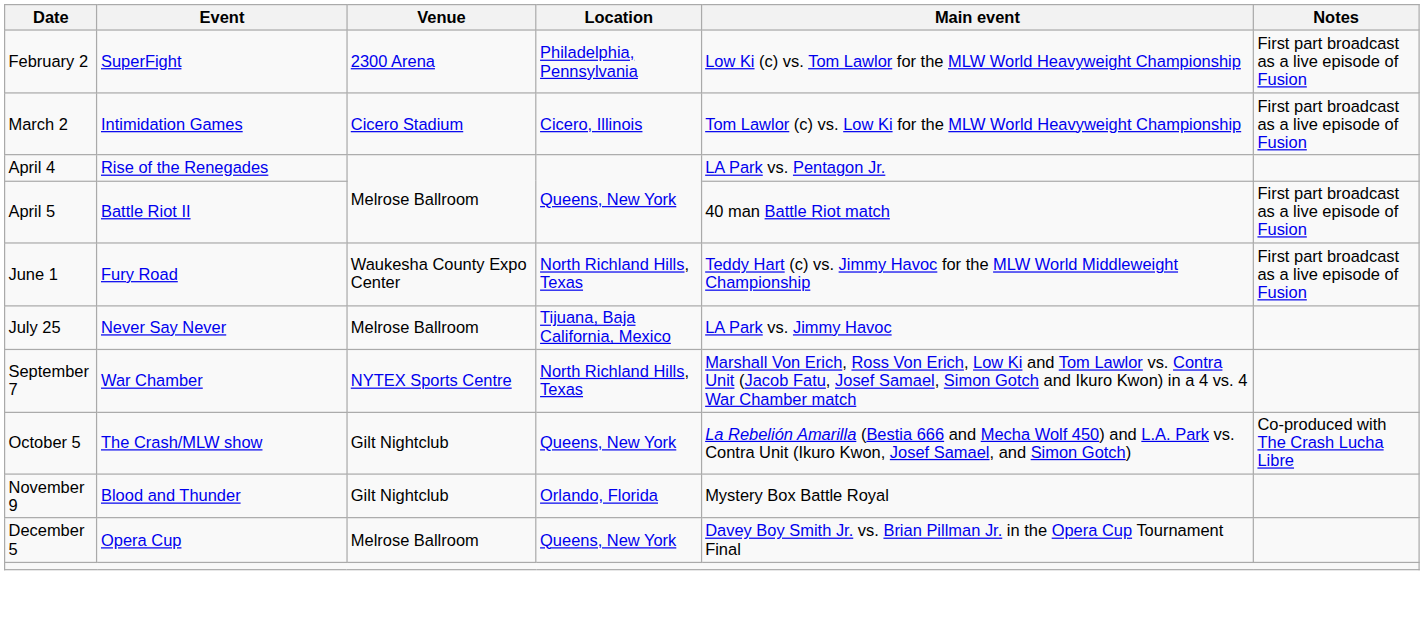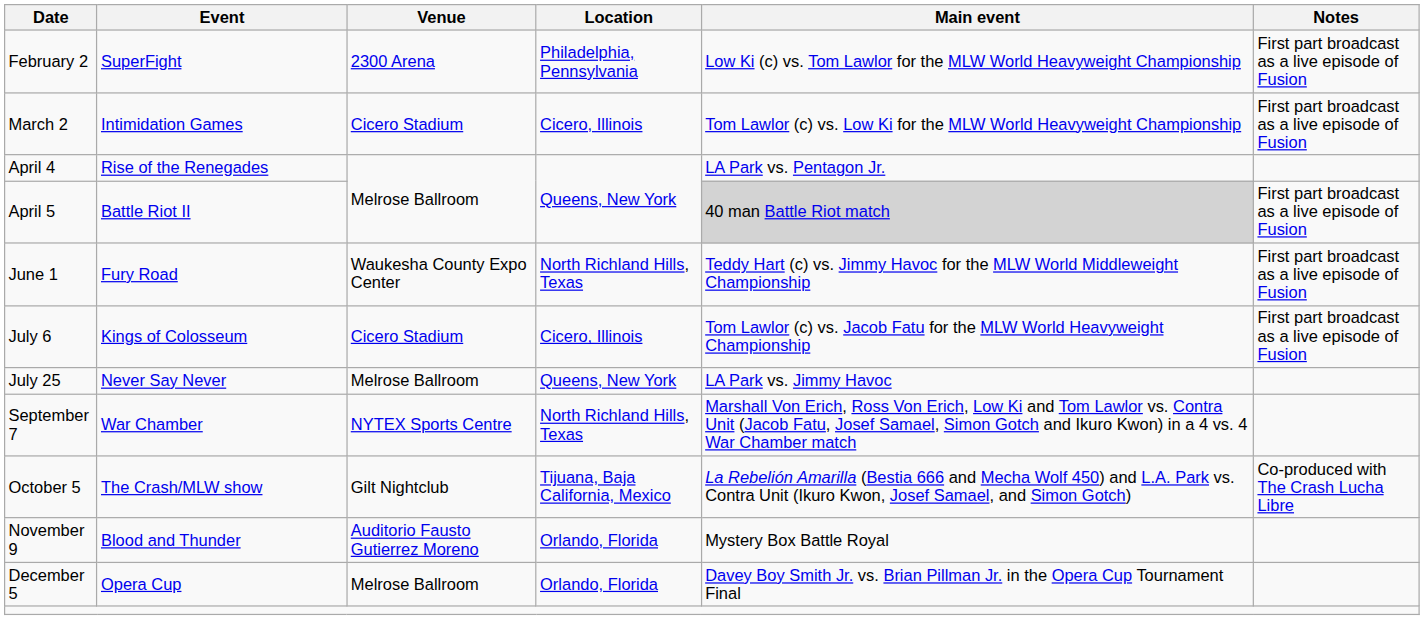 <table class="sortable wikitable succession-box" style="font-size:85%; font-size:85%">
 <tr>
 <th scope="col" width="70">Date</th>
 <th scope="col" width="200">Event</th>
 <th scope="col" width="150">Venue</th>
 <th scope="col" width="130">Location</th>
 <th scope="col" width="450">Main event</th>
 <th scope="col" width="130">Notes</th>
 </tr>
 <tr>
 <td>February 2</td>
 <td><a href='#'>SuperFight</a></td>
 <td><a href='#'>2300 Arena</a></td>
 <td><a href='#'>Philadelphia, Pennsylvania</a></td>
 <td><a href='#'>Low Ki</a> (c) vs. <a href='#'>Tom Lawlor</a> for the <a href='#'>MLW World Heavyweight Championship</a></td>
 <td>First part broadcast as a live episode of <a href='#'>Fusion</a></td>
 </tr>
 <tr>
 <td>March 2</td>
 <td><a href='#'>Intimidation Games</a></td>
 <td><a href='#'>Cicero Stadium</a></td>
 <td><a href='#'>Cicero, Illinois</a></td>
 <td><a href='#'>Tom Lawlor</a> (c) vs. <a href='#'>Low Ki</a> for the <a href='#'>MLW World Heavyweight Championship</a></td>
 <td>First part broadcast as a live episode of <a href='#'>Fusion</a></td>
 </tr>
 <tr>
 <td>April 4</td>
 <td><a href='#'>Rise of the Renegades</a></td>
 <td rowspan="2">Melrose Ballroom</td>
 <td rowspan="2"><a href='#'>Queens, New York</a></td>
 <td><a href='#'>LA Park</a> vs. <a href='#'>Pentagon Jr.</a></td>
 <td></td>
 </tr>
 <tr>
 <td>April 5</td>
 <td><a href='#'>Battle Riot II</a></td>
-<td>40 man <a href='#'>Battle Riot match</a></td>
+<td style="background: lightgrey;">40 man <a href='#'>Battle Riot match</a></td>
 <td>First part broadcast as a live episode of <a href='#'>Fusion</a></td>
 </tr>
 <tr>
 <td>June 1</td>
 <td><a href='#'>Fury Road</a></td>
 <td>Waukesha County Expo Center</td>
 <td><a href='#'>North Richland Hills</a>, <a href='#'>Texas</a></td>
 <td><a href='#'>Teddy Hart</a> (c) vs. <a href='#'>Jimmy Havoc</a> for the <a href='#'>MLW World Middleweight Championship</a></td>
 <td>First part broadcast as a live episode of <a href='#'>Fusion</a></td>
 </tr>
 <tr>
+<td>July 6</td>
+<td><a href='#'>Kings of Colosseum</a></td>
+<td><a href='#'>Cicero Stadium</a></td>
+<td><a href='#'>Cicero, Illinois</a></td>
+<td><a href='#'>Tom Lawlor</a> (c) vs. <a href='#'>Jacob Fatu</a> for the <a href='#'>MLW World Heavyweight Championship</a></td>
+<td>First part broadcast as a live episode of <a href='#'>Fusion</a></td>
+</tr>
+<tr>
 <td>July 25</td>
 <td><a href='#'>Never Say Never</a></td>
 <td>Melrose Ballroom</td>
-<td><a href='#'>Tijuana, Baja California, Mexico</a></td>
+<td><a href='#'>Queens, New York</a></td>
 <td><a href='#'>LA Park</a> vs. <a href='#'>Jimmy Havoc</a></td>
 <td></td>
 </tr>
 <tr>
 <td>September 7</td>
 <td><a href='#'>War Chamber</a></td>
 <td><a href='#'>NYTEX Sports Centre</a></td>
 <td><a href='#'>North Richland Hills</a>, <a href='#'>Texas</a></td>
 <td><a href='#'>Marshall Von Erich</a>, <a href='#'>Ross Von Erich</a>, <a href='#'>Low Ki</a> and <a href='#'>Tom Lawlor</a> vs. <a href='#'>Contra Unit</a> (<a href='#'>Jacob Fatu</a>, <a href='#'>Josef Samael</a>, <a href='#'>Simon Gotch</a> and Ikuro Kwon) in a 4 vs. 4 <a href='#'>War Chamber match</a></td>
 <td></td>
 </tr>
 <tr>
 <td>October 5</td>
 <td><a href='#'>The Crash/MLW show</a></td>
 <td>Gilt Nightclub</td>
-<td><a href='#'>Queens, New York</a></td>
+<td><a href='#'>Tijuana, Baja California, Mexico</a></td>
 <td><em><a href='#'>La Rebelión Amarilla</a></em> (<a href='#'>Bestia 666</a> and <a href='#'>Mecha Wolf 450</a>) and <a href='#'>L.A. Park</a> vs. Contra Unit (Ikuro Kwon, <a href='#'>Josef Samael</a>, and <a href='#'>Simon Gotch</a>)</td>
 <td>Co-produced with <a href='#'>The Crash Lucha Libre</a></td>
 </tr>
 <tr>
 <td>November 9</td>
 <td><a href='#'>Blood and Thunder</a></td>
-<td>Gilt Nightclub</td>
+<td><a href='#'>Auditorio Fausto Gutierrez Moreno</a></td>
 <td><a href='#'>Orlando, Florida</a></td>
 <td>Mystery Box Battle Royal</td>
 <td></td>
 </tr>
 <tr>
 <td>December 5</td>
 <td><a href='#'>Opera Cup</a></td>
 <td>Melrose Ballroom</td>
-<td><a href='#'>Queens, New York</a></td>
+<td><a href='#'>Orlando, Florida</a></td>
 <td><a href='#'>Davey Boy Smith Jr.</a> vs. <a href='#'>Brian Pillman Jr.</a> in the <a href='#'>Opera Cup</a> Tournament Final</td>
 <td></td>
 </tr>
 <tr>
 <td colspan="6"></td>
 </tr>
 </table>
